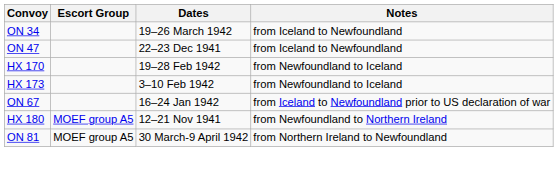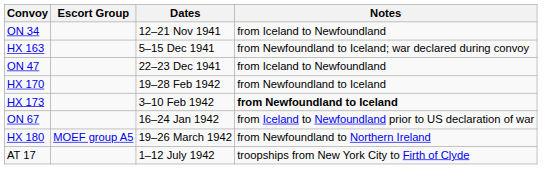 <table class="wikitable">
 <tr>
 <th>Convoy</th>
 <th>Escort Group</th>
 <th>Dates</th>
 <th>Notes</th>
 </tr>
 <tr>
 <td><a href='#'>ON 34</a></td>
 <td></td>
-<td>19–26 March 1942</td>
+<td>12–21 Nov 1941</td>
 <td>from Iceland to Newfoundland</td>
+</tr>
+<tr>
+<td><a href='#'>HX 163</a></td>
+<td></td>
+<td>5–15 Dec 1941</td>
+<td>from Newfoundland to Iceland; war declared during convoy</td>
 </tr>
 <tr>
 <td><a href='#'>ON 47</a></td>
 <td></td>
 <td>22–23 Dec 1941</td>
 <td>from Iceland to Newfoundland</td>
 </tr>
 <tr>
 <td><a href='#'>HX 170</a></td>
 <td></td>
 <td>19–28 Feb 1942</td>
 <td>from Newfoundland to Iceland</td>
 </tr>
 <tr>
 <td><a href='#'>HX 173</a></td>
 <td></td>
 <td>3–10 Feb 1942</td>
-<td>from Newfoundland to Iceland</td>
+<td><strong>from Newfoundland to Iceland</strong></td>
 </tr>
 <tr>
 <td><a href='#'>ON 67</a></td>
 <td></td>
 <td>16–24 Jan 1942</td>
 <td>from <a href='#'>Iceland</a> to <a href='#'>Newfoundland</a> prior to US declaration of war</td>
 </tr>
 <tr>
 <td><a href='#'>HX 180</a></td>
 <td><a href='#'>MOEF group A5</a></td>
-<td>12–21 Nov 1941</td>
+<td>19–26 March 1942</td>
 <td>from Newfoundland to <a href='#'>Northern Ireland</a></td>
 </tr>
 <tr>
-<td><a href='#'>ON 81</a></td>
-<td>MOEF group A5</td>
-<td>30 March-9 April 1942</td>
-<td>from Northern Ireland to Newfoundland</td>
+<td>AT 17</td>
+<td></td>
+<td>1–12 July 1942</td>
+<td>troopships from New York City to <a href='#'>Firth of Clyde</a></td>
 </tr>
 </table>
